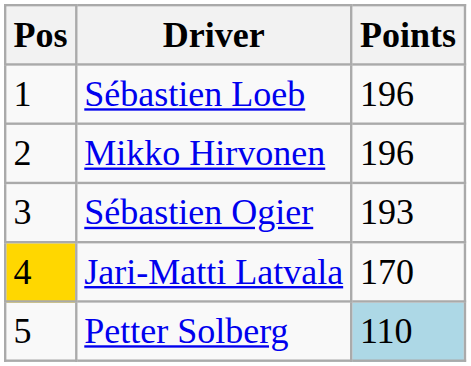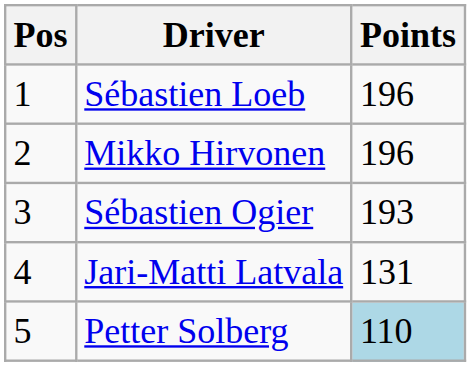 <table class="wikitable" style="font-size: 95%;">
 <tr>
 <th>Pos</th>
 <th>Driver</th>
 <th>Points</th>
 </tr>
 <tr>
 <td>1</td>
 <td> <a href='#'>Sébastien Loeb</a></td>
 <td>196</td>
 </tr>
 <tr>
 <td>2</td>
 <td> <a href='#'>Mikko Hirvonen</a></td>
 <td>196</td>
 </tr>
 <tr>
 <td>3</td>
 <td> <a href='#'>Sébastien Ogier</a></td>
 <td>193</td>
 </tr>
 <tr>
-<td style="background: gold;">4</td>
+<td>4</td>
 <td> <a href='#'>Jari-Matti Latvala</a></td>
-<td>170</td>
+<td>131</td>
 </tr>
 <tr>
 <td>5</td>
 <td> <a href='#'>Petter Solberg</a></td>
 <td style="background: lightblue;">110</td>
 </tr>
 </table>
